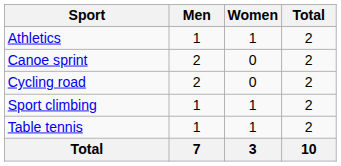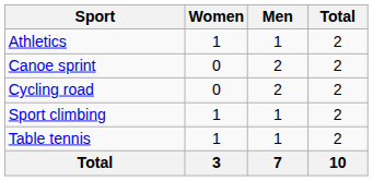 <table class="wikitable sortable" style="text-align:center;">
 <tr>
 <th width=180>Sport</th>
+<th width=55>Women</th>
 <th width=55>Men</th>
-<th width=55>Women</th>
 <th width=55>Total</th>
 </tr>
 <tr>
 <td align=left><a href='#'>Athletics</a></td>
 <td>1</td>
 <td>1</td>
 <td>2</td>
 </tr>
 <tr>
 <td align=left><a href='#'>Canoe sprint</a></td>
+<td>0</td>
 <td>2</td>
-<td>0</td>
 <td>2</td>
 </tr>
 <tr>
 <td align=left><a href='#'>Cycling road</a></td>
+<td>0</td>
 <td>2</td>
-<td>0</td>
 <td>2</td>
 </tr>
 <tr>
 <td align=left><a href='#'>Sport climbing</a></td>
 <td>1</td>
 <td>1</td>
 <td>2</td>
 </tr>
 <tr>
 <td align=left><a href='#'>Table tennis</a></td>
 <td>1</td>
 <td>1</td>
 <td>2</td>
 </tr>
 <tr>
 <th align=left>Total</th>
+<th>3</th>
 <th>7</th>
-<th>3</th>
 <th>10</th>
 </tr>
 </table>
